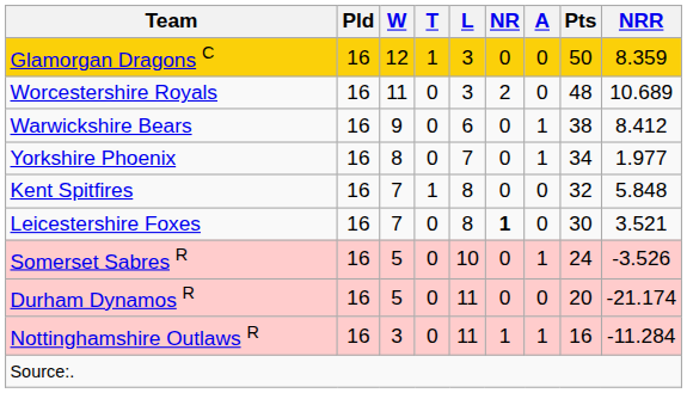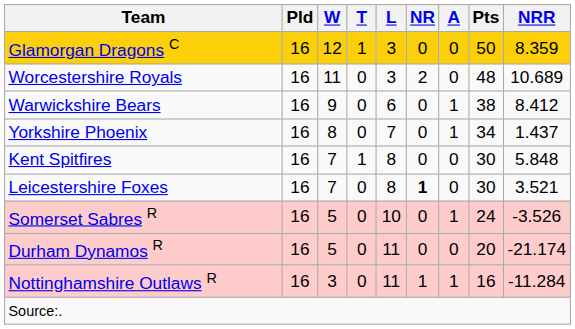 <table class="wikitable" style="text-align:center;">
 <tr>
 <th width=250>Team</th>
 <th width=20 abbr="Played">Pld</th>
 <th width=20 abbr="Won"><a href='#'>W</a></th>
 <th width=20 abbr="Tied"><a href='#'>T</a></th>
 <th width=20 abbr="Lost"><a href='#'>L</a></th>
 <th width=20 abbr="No result"><a href='#'>NR</a></th>
 <th width=20 abbr="Abandoned"><a href='#'>A</a></th>
 <th width=20 abbr="Points">Pts</th>
 <th width=20 abbr="Net Run Rate"><a href='#'>NRR</a></th>
 </tr>
 <tr style="background:#fbd009;">
 <td style="text-align:left;"><a href='#'>Glamorgan Dragons</a> <sup>C</sup></td>
 <td>16</td>
 <td>12</td>
 <td>1</td>
 <td>3</td>
 <td>0</td>
 <td>0</td>
 <td>50</td>
 <td>8.359</td>
 </tr>
 <tr style="background:#f9f9f9;">
 <td style="text-align:left;"><a href='#'>Worcestershire Royals</a></td>
 <td>16</td>
 <td>11</td>
 <td>0</td>
 <td>3</td>
 <td>2</td>
 <td>0</td>
 <td>48</td>
 <td>10.689</td>
 </tr>
 <tr style="background:#f9f9f9;">
 <td style="text-align:left;"><a href='#'>Warwickshire Bears</a></td>
 <td>16</td>
 <td>9</td>
 <td>0</td>
 <td>6</td>
 <td>0</td>
 <td>1</td>
 <td>38</td>
 <td>8.412</td>
 </tr>
 <tr style="background:#f9f9f9;">
 <td style="text-align:left;"><a href='#'>Yorkshire Phoenix</a></td>
 <td>16</td>
 <td>8</td>
 <td>0</td>
 <td>7</td>
 <td>0</td>
 <td>1</td>
 <td>34</td>
-<td>1.977</td>
+<td>1.437</td>
 </tr>
 <tr style="background:#f9f9f9;">
 <td style="text-align:left;"><a href='#'>Kent Spitfires</a></td>
 <td>16</td>
 <td>7</td>
 <td>1</td>
 <td>8</td>
 <td>0</td>
 <td>0</td>
-<td>32</td>
+<td>30</td>
 <td>5.848</td>
 </tr>
 <tr style="background:#f9f9f9;">
 <td style="text-align:left;"><a href='#'>Leicestershire Foxes</a></td>
 <td>16</td>
 <td>7</td>
 <td>0</td>
 <td>8</td>
 <td><strong>1</strong></td>
 <td>0</td>
 <td>30</td>
 <td>3.521</td>
 </tr>
 <tr style="background:#FFCCCC;">
 <td style="text-align:left;"><a href='#'>Somerset Sabres</a> <sup>R</sup></td>
 <td>16</td>
 <td>5</td>
 <td>0</td>
 <td>10</td>
 <td>0</td>
 <td>1</td>
 <td>24</td>
 <td>-3.526</td>
 </tr>
 <tr style="background:#FFCCCC;">
 <td style="text-align:left;"><a href='#'>Durham Dynamos</a> <sup>R</sup></td>
 <td>16</td>
 <td>5</td>
 <td>0</td>
 <td>11</td>
 <td>0</td>
 <td>0</td>
 <td>20</td>
 <td>-21.174</td>
 </tr>
 <tr style="background:#FFCCCC;">
 <td style="text-align:left;"><a href='#'>Nottinghamshire Outlaws</a> <sup>R</sup></td>
 <td>16</td>
 <td>3</td>
 <td>0</td>
 <td>11</td>
 <td>1</td>
 <td>1</td>
 <td>16</td>
 <td>-11.284</td>
 </tr>
 <tr>
 <td colspan=9 align="left"><small>Source:.</small></td>
 </tr>
 </table>
